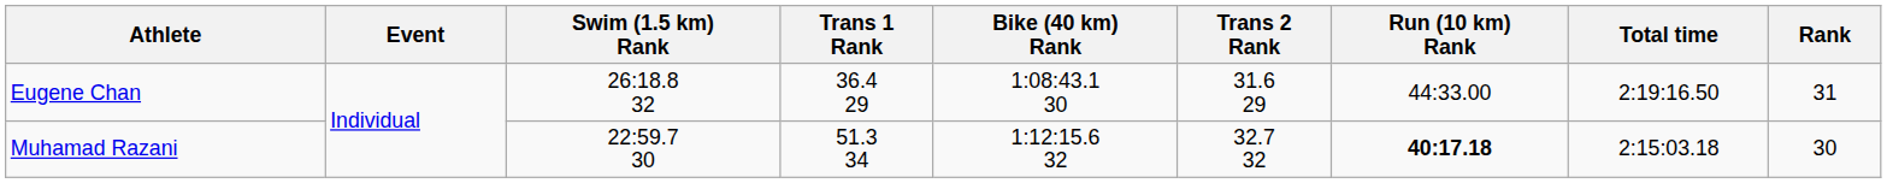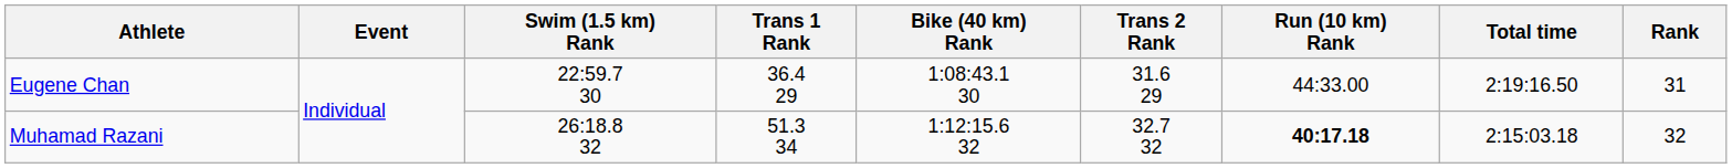 <table class=wikitable width="80%" style="font-size:90%; text-align:center">
 <tr>
 <th>Athlete</th>
 <th>Event</th>
 <th>Swim (1.5 km)<br>Rank</th>
 <th>Trans 1<br>Rank</th>
 <th>Bike (40 km)<br>Rank</th>
 <th>Trans 2<br>Rank</th>
 <th>Run (10 km)<br>Rank</th>
 <th>Total time</th>
 <th>Rank</th>
 </tr>
 <tr>
 <td align=left><a href='#'>Eugene Chan</a></td>
 <td align=left rowspan=2><a href='#'>Individual</a></td>
-<td>26:18.8<br>32</td>
+<td>22:59.7<br>30</td>
 <td>36.4<br>29</td>
 <td>1:08:43.1<br>30</td>
 <td>31.6<br>29</td>
 <td>44:33.00<br></td>
 <td>2:19:16.50</td>
 <td>31</td>
 </tr>
 <tr>
 <td align=left><a href='#'>Muhamad Razani</a></td>
-<td>22:59.7<br>30</td>
+<td>26:18.8<br>32</td>
 <td>51.3<br>34</td>
 <td>1:12:15.6<br>32</td>
 <td>32.7<br>32</td>
 <td><strong>40:17.18<br></strong></td>
 <td>2:15:03.18</td>
-<td>30</td>
+<td>32</td>
 </tr>
 </table>
